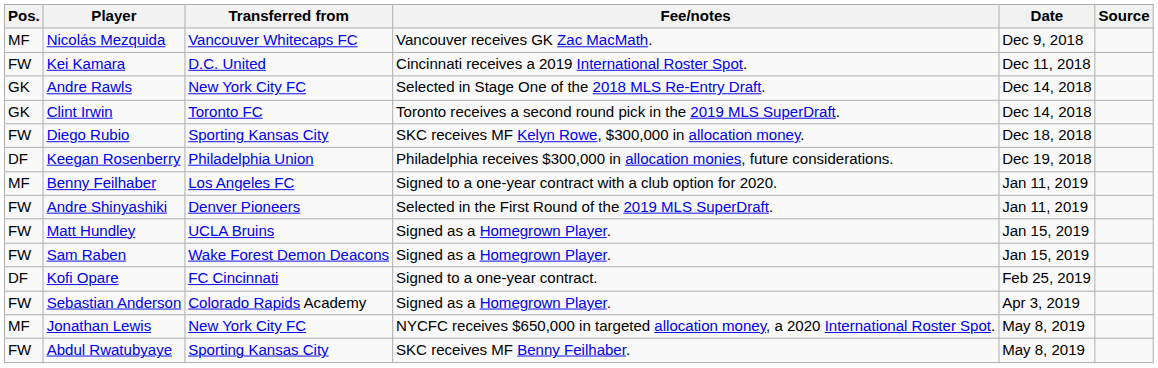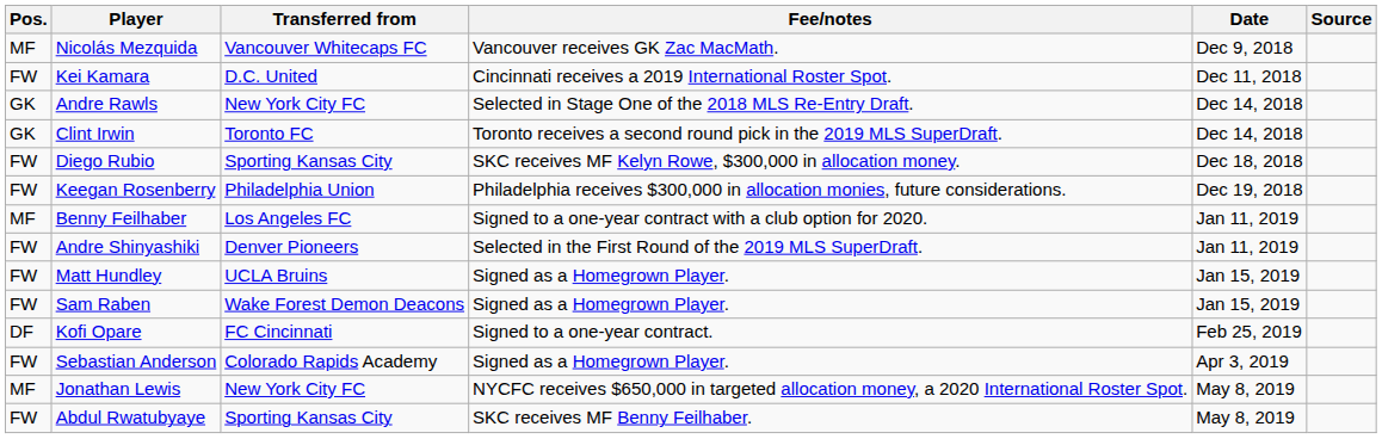 <table class="wikitable sortable" style="text-align: left">
 <tr>
 <th><strong>Pos.</strong></th>
 <th><strong>Player</strong></th>
 <th><strong>Transferred from</strong></th>
 <th><strong>Fee/notes</strong></th>
 <th><strong>Date</strong></th>
 <th><strong>Source</strong></th>
 </tr>
 <tr>
 <td>MF</td>
 <td> <a href='#'>Nicolás Mezquida</a></td>
 <td> <a href='#'>Vancouver Whitecaps FC</a></td>
 <td>Vancouver receives GK <a href='#'>Zac MacMath</a>.</td>
 <td>Dec 9, 2018</td>
 <td align=center></td>
 </tr>
 <tr>
 <td>FW</td>
 <td> <a href='#'>Kei Kamara</a></td>
 <td> <a href='#'>D.C. United</a></td>
 <td>Cincinnati receives a 2019 <a href='#'>International Roster Spot</a>.</td>
 <td>Dec 11, 2018</td>
 <td align=center></td>
 </tr>
 <tr>
 <td>GK</td>
 <td> <a href='#'>Andre Rawls</a></td>
 <td> <a href='#'>New York City FC</a></td>
 <td>Selected in Stage One of the <a href='#'>2018 MLS Re-Entry Draft</a>.</td>
 <td>Dec 14, 2018</td>
 <td align=center></td>
 </tr>
 <tr>
 <td>GK</td>
 <td> <a href='#'>Clint Irwin</a></td>
 <td> <a href='#'>Toronto FC</a></td>
 <td>Toronto receives a second round pick in the <a href='#'>2019 MLS SuperDraft</a>.</td>
 <td>Dec 14, 2018</td>
 <td align=center></td>
 </tr>
 <tr>
 <td>FW</td>
 <td> <a href='#'>Diego Rubio</a></td>
 <td> <a href='#'>Sporting Kansas City</a></td>
 <td>SKC receives MF <a href='#'>Kelyn Rowe</a>, $300,000 in <a href='#'>allocation money</a>.</td>
 <td>Dec 18, 2018</td>
 <td align=center></td>
 </tr>
 <tr>
-<td>DF</td>
+<td>FW</td>
 <td> <a href='#'>Keegan Rosenberry</a></td>
 <td> <a href='#'>Philadelphia Union</a></td>
 <td>Philadelphia receives $300,000 in <a href='#'>allocation monies</a>, future considerations.</td>
 <td>Dec 19, 2018</td>
 <td align=center></td>
 </tr>
 <tr>
 <td>MF</td>
 <td> <a href='#'>Benny Feilhaber</a></td>
 <td> <a href='#'>Los Angeles FC</a></td>
 <td>Signed to a one-year contract with a club option for 2020.</td>
 <td>Jan 11, 2019</td>
 <td align=center></td>
 </tr>
 <tr>
 <td>FW</td>
 <td> <a href='#'>Andre Shinyashiki</a></td>
 <td> <a href='#'>Denver Pioneers</a></td>
 <td>Selected in the First Round of the <a href='#'>2019 MLS SuperDraft</a>.</td>
 <td>Jan 11, 2019</td>
 <td align=center></td>
 </tr>
 <tr>
 <td>FW</td>
 <td> <a href='#'>Matt Hundley</a></td>
 <td> <a href='#'>UCLA Bruins</a></td>
 <td>Signed as a <a href='#'>Homegrown Player</a>.</td>
 <td>Jan 15, 2019</td>
 <td align=center></td>
 </tr>
 <tr>
 <td>FW</td>
 <td> <a href='#'>Sam Raben</a></td>
 <td> <a href='#'>Wake Forest Demon Deacons</a></td>
 <td>Signed as a <a href='#'>Homegrown Player</a>.</td>
 <td>Jan 15, 2019</td>
 <td align=center></td>
 </tr>
 <tr>
 <td>DF</td>
 <td> <a href='#'>Kofi Opare</a></td>
 <td> <a href='#'>FC Cincinnati</a></td>
 <td>Signed to a one-year contract.</td>
 <td>Feb 25, 2019</td>
 <td align=center></td>
 </tr>
 <tr>
 <td>FW</td>
 <td> <a href='#'>Sebastian Anderson</a></td>
 <td> <a href='#'>Colorado Rapids</a> Academy</td>
 <td>Signed as a <a href='#'>Homegrown Player</a>.</td>
 <td>Apr 3, 2019</td>
 <td align=center></td>
 </tr>
 <tr>
 <td>MF</td>
 <td> <a href='#'>Jonathan Lewis</a></td>
 <td> <a href='#'>New York City FC</a></td>
 <td>NYCFC receives $650,000 in targeted <a href='#'>allocation money</a>, a 2020 <a href='#'>International Roster Spot</a>.</td>
 <td>May 8, 2019</td>
 <td align=center></td>
 </tr>
 <tr>
 <td>FW</td>
 <td> <a href='#'>Abdul Rwatubyaye</a></td>
 <td> <a href='#'>Sporting Kansas City</a></td>
 <td>SKC receives MF <a href='#'>Benny Feilhaber</a>.</td>
 <td>May 8, 2019</td>
 <td align=center></td>
 </tr>
 </table>
